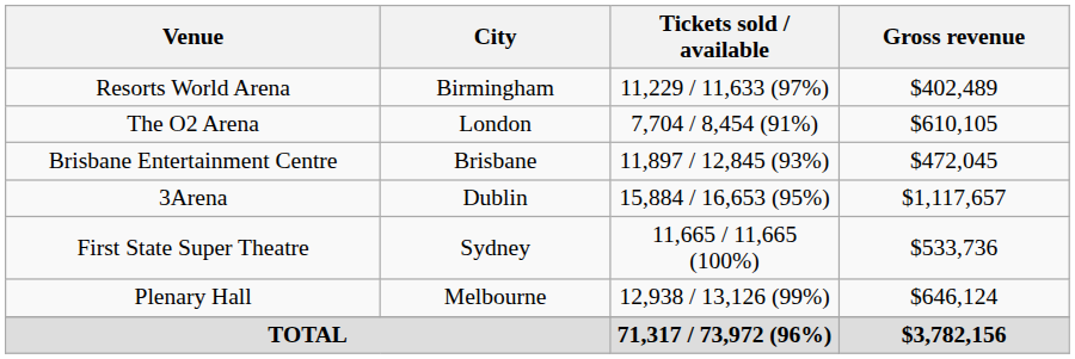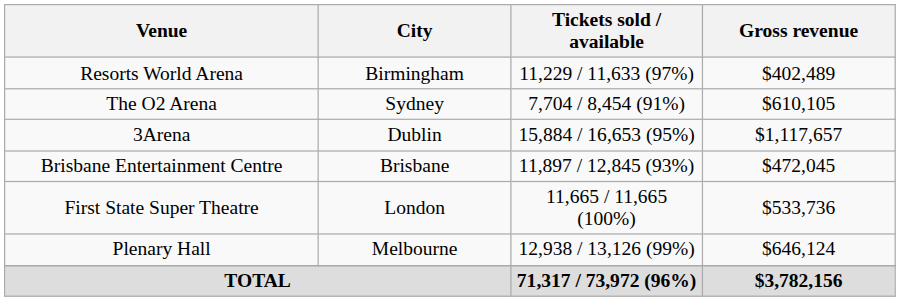 <table class="wikitable" style="text-align:center;">
 <tr>
 <th style="width:250px;">Venue</th>
 <th style="width:150px;">City</th>
 <th style="width:150px;">Tickets sold / available</th>
 <th style="width:150px;">Gross revenue</th>
 </tr>
 <tr>
 <td>Resorts World Arena</td>
 <td>Birmingham</td>
 <td>11,229 / 11,633 (97%)</td>
 <td>$402,489</td>
 </tr>
 <tr>
 <td>The O2 Arena</td>
-<td>London</td>
+<td>Sydney</td>
 <td>7,704 / 8,454 (91%)</td>
 <td>$610,105</td>
+</tr>
+<tr>
+<td>3Arena</td>
+<td>Dublin</td>
+<td>15,884 / 16,653 (95%)</td>
+<td>$1,117,657</td>
 </tr>
 <tr>
 <td>Brisbane Entertainment Centre</td>
 <td>Brisbane</td>
 <td>11,897 / 12,845 (93%)</td>
 <td>$472,045</td>
 </tr>
 <tr>
-<td>3Arena</td>
-<td>Dublin</td>
-<td>15,884 / 16,653 (95%)</td>
-<td>$1,117,657</td>
-</tr>
-<tr>
 <td>First State Super Theatre</td>
-<td>Sydney</td>
+<td>London</td>
 <td>11,665 / 11,665 (100%)</td>
 <td>$533,736</td>
 </tr>
 <tr>
 <td>Plenary Hall</td>
 <td>Melbourne</td>
 <td>12,938 / 13,126 (99%)</td>
 <td>$646,124</td>
 </tr>
 <tr>
 </tr>
 <tr style="background:#ddd;">
 <td colspan="2"><strong>TOTAL</strong></td>
 <td><strong>71,317 / 73,972 (96%)</strong></td>
 <td><strong>$3,782,156</strong></td>
 </tr>
 </table>
